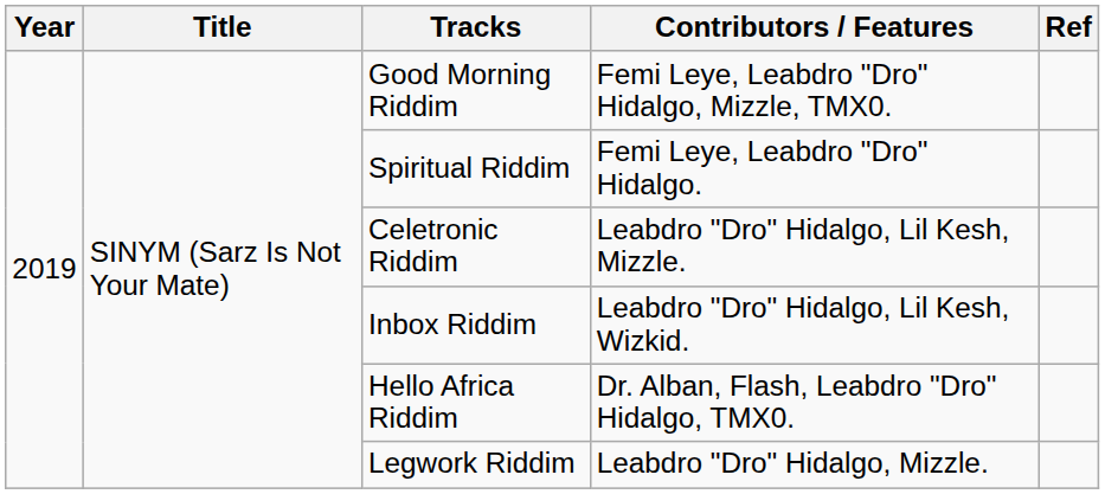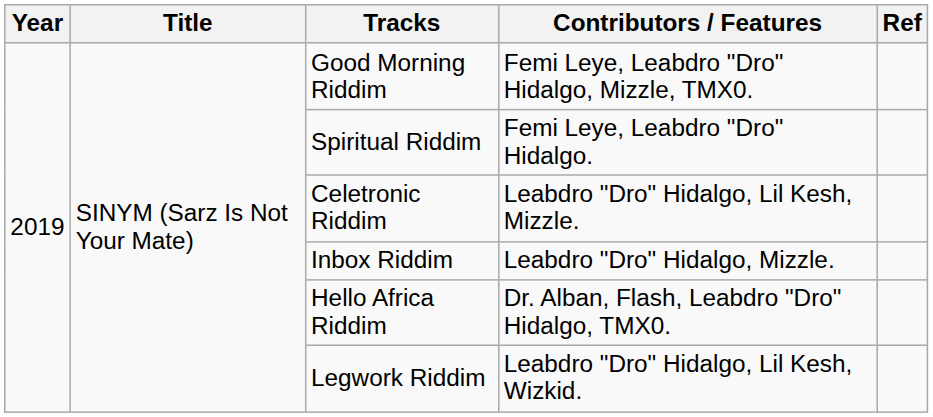 <table class ="wikitable">
 <tr>
 <th>Year</th>
 <th>Title</th>
 <th>Tracks</th>
 <th>Contributors / Features</th>
 <th>Ref</th>
 </tr>
 <tr>
 <td rowspan="6">2019</td>
 <td rowspan="6">SINYM (Sarz Is Not Your Mate)</td>
 <td>Good Morning Riddim</td>
 <td>Femi Leye, Leabdro "Dro" Hidalgo, Mizzle, TMX0.</td>
 <td></td>
 </tr>
 <tr>
 <td>Spiritual Riddim</td>
 <td>Femi Leye, Leabdro "Dro" Hidalgo.</td>
 <td></td>
 </tr>
 <tr>
 <td>Celetronic Riddim</td>
 <td>Leabdro "Dro" Hidalgo, Lil Kesh, Mizzle.</td>
 <td></td>
 </tr>
 <tr>
 <td>Inbox Riddim</td>
-<td>Leabdro "Dro" Hidalgo, Lil Kesh, Wizkid.</td>
+<td>Leabdro "Dro" Hidalgo, Mizzle.</td>
 <td></td>
 </tr>
 <tr>
 <td>Hello Africa Riddim</td>
 <td>Dr. Alban, Flash, Leabdro "Dro" Hidalgo, TMX0.</td>
 <td></td>
 </tr>
 <tr>
 <td>Legwork Riddim</td>
-<td>Leabdro "Dro" Hidalgo, Mizzle.</td>
+<td>Leabdro "Dro" Hidalgo, Lil Kesh, Wizkid.</td>
 <td></td>
 </tr>
 </table>
